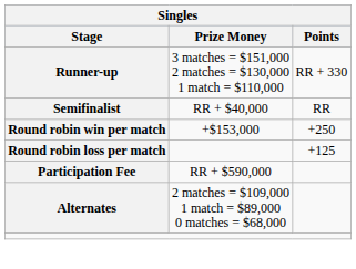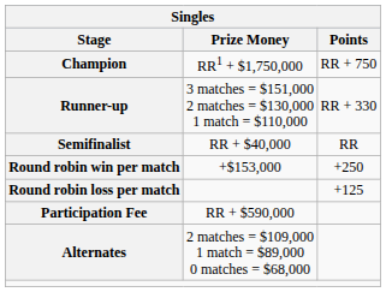 <table class=wikitable style=text-align:center>
 <tr style="background:#d1e4fd;">
 <th colspan=3>Singles</th>
 </tr>
 <tr style="background:#d1e4fd;">
 <th>Stage</th>
 <th>Prize Money</th>
 <th>Points</th>
+</tr>
+<tr>
+<th>Champion</th>
+<td>RR<sup>1</sup> + $1,750,000</td>
+<td>RR + 750</td>
 </tr>
 <tr>
 <th>Runner-up</th>
 <td>3 matches = $151,000<br>2 matches = $130,000<br>1 match = $110,000</td>
 <td>RR + 330</td>
 </tr>
 <tr>
 <th>Semifinalist</th>
 <td>RR + $40,000</td>
 <td>RR</td>
 </tr>
 <tr>
 <th>Round robin win per match</th>
 <td>+$153,000</td>
 <td>+250</td>
 </tr>
 <tr>
 <th>Round robin loss per match</th>
 <td></td>
 <td>+125</td>
 </tr>
 <tr>
 <th>Participation Fee</th>
 <td>RR + $590,000</td>
 <td></td>
 </tr>
 <tr>
 <th>Alternates</th>
 <td>2 matches = $109,000<br>1 match = $89,000<br>0 matches = $68,000</td>
 <td></td>
 </tr>
 <tr>
 <td colspan="3" style="text-align:center;"></td>
 </tr>
 </table>
